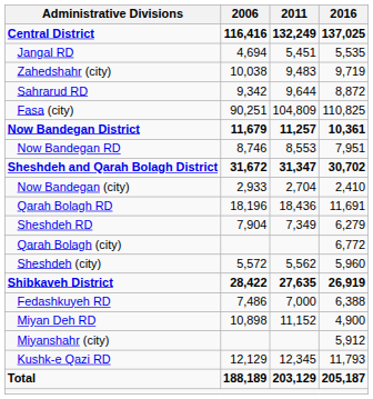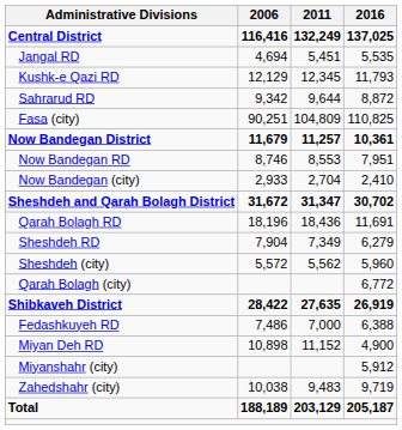 <table class="wikitable">
 <tr>
 <th>Administrative Divisions</th>
 <th>2006</th>
 <th>2011</th>
 <th>2016</th>
 </tr>
 <tr>
 <td><strong><a href='#'>Central District</a></strong></td>
 <td style="text-align: right;"><strong>116,416</strong></td>
 <td style="text-align: right;"><strong>132,249</strong></td>
 <td style="text-align: right;"><strong>137,025</strong></td>
 </tr>
 <tr>
 <td style="padding-left: 1em;"><a href='#'>Jangal RD</a></td>
 <td style="text-align: right;">4,694</td>
 <td style="text-align: right;">5,451</td>
 <td style="text-align: right;">5,535</td>
 </tr>
 <tr>
-<td style="padding-left: 1em;"><a href='#'>Zahedshahr</a> (city)</td>
-<td style="text-align: right;">10,038</td>
-<td style="text-align: right;">9,483</td>
-<td style="text-align: right;">9,719</td>
+<td style="padding-left: 1em;"><a href='#'>Kushk-e Qazi RD</a></td>
+<td style="text-align: right;">12,129</td>
+<td style="text-align: right;">12,345</td>
+<td style="text-align: right;">11,793</td>
 </tr>
 <tr>
 <td style="padding-left: 1em;"><a href='#'>Sahrarud RD</a></td>
 <td style="text-align: right;">9,342</td>
 <td style="text-align: right;">9,644</td>
 <td style="text-align: right;">8,872</td>
 </tr>
 <tr>
 <td style="padding-left: 1em;"><a href='#'>Fasa</a> (city)</td>
 <td style="text-align: right;">90,251</td>
 <td style="text-align: right;">104,809</td>
 <td style="text-align: right;">110,825</td>
 </tr>
 <tr>
 <td><strong><a href='#'>Now Bandegan District</a></strong></td>
 <td style="text-align: right;"><strong>11,679</strong></td>
 <td style="text-align: right;"><strong>11,257</strong></td>
 <td style="text-align: right;"><strong>10,361</strong></td>
 </tr>
 <tr>
 <td style="padding-left: 1em;"><a href='#'>Now Bandegan RD</a></td>
 <td style="text-align: right;">8,746</td>
 <td style="text-align: right;">8,553</td>
 <td style="text-align: right;">7,951</td>
 </tr>
 <tr>
+<td style="padding-left: 1em;"><a href='#'>Now Bandegan</a> (city)</td>
+<td style="text-align: right;">2,933</td>
+<td style="text-align: right;">2,704</td>
+<td style="text-align: right;">2,410</td>
+</tr>
+<tr>
 <td><strong><a href='#'>Sheshdeh and Qarah Bolagh District</a></strong></td>
 <td style="text-align: right;"><strong>31,672</strong></td>
 <td style="text-align: right;"><strong>31,347</strong></td>
 <td style="text-align: right;"><strong>30,702</strong></td>
-</tr>
-<tr>
-<td style="padding-left: 1em;"><a href='#'>Now Bandegan</a> (city)</td>
-<td style="text-align: right;">2,933</td>
-<td style="text-align: right;">2,704</td>
-<td style="text-align: right;">2,410</td>
 </tr>
 <tr>
 <td style="padding-left: 1em;"><a href='#'>Qarah Bolagh RD</a></td>
 <td style="text-align: right;">18,196</td>
 <td style="text-align: right;">18,436</td>
 <td style="text-align: right;">11,691</td>
 </tr>
 <tr>
 <td style="padding-left: 1em;"><a href='#'>Sheshdeh RD</a></td>
 <td style="text-align: right;">7,904</td>
 <td style="text-align: right;">7,349</td>
 <td style="text-align: right;">6,279</td>
 </tr>
 <tr>
+<td style="padding-left: 1em;"><a href='#'>Sheshdeh</a> (city)</td>
+<td style="text-align: right;">5,572</td>
+<td style="text-align: right;">5,562</td>
+<td style="text-align: right;">5,960</td>
+</tr>
+<tr>
 <td style="padding-left: 1em;"><a href='#'>Qarah Bolagh</a> (city)</td>
 <td style="text-align: right;"></td>
 <td style="text-align: right;"></td>
 <td style="text-align: right;">6,772</td>
-</tr>
-<tr>
-<td style="padding-left: 1em;"><a href='#'>Sheshdeh</a> (city)</td>
-<td style="text-align: right;">5,572</td>
-<td style="text-align: right;">5,562</td>
-<td style="text-align: right;">5,960</td>
 </tr>
 <tr>
 <td><strong><a href='#'>Shibkaveh District</a></strong></td>
 <td style="text-align: right;"><strong>28,422</strong></td>
 <td style="text-align: right;"><strong>27,635</strong></td>
 <td style="text-align: right;"><strong>26,919</strong></td>
 </tr>
 <tr>
 <td style="padding-left: 1em;"><a href='#'>Fedashkuyeh RD</a></td>
 <td style="text-align: right;">7,486</td>
 <td style="text-align: right;">7,000</td>
 <td style="text-align: right;">6,388</td>
 </tr>
 <tr>
 <td style="padding-left: 1em;"><a href='#'>Miyan Deh RD</a></td>
 <td style="text-align: right;">10,898</td>
 <td style="text-align: right;">11,152</td>
 <td style="text-align: right;">4,900</td>
 </tr>
 <tr>
 <td style="padding-left: 1em;"><a href='#'>Miyanshahr</a> (city)</td>
 <td style="text-align: right;"></td>
 <td style="text-align: right;"></td>
 <td style="text-align: right;">5,912</td>
 </tr>
 <tr>
-<td style="padding-left: 1em;"><a href='#'>Kushk-e Qazi RD</a></td>
-<td style="text-align: right;">12,129</td>
-<td style="text-align: right;">12,345</td>
-<td style="text-align: right;">11,793</td>
+<td style="padding-left: 1em;"><a href='#'>Zahedshahr</a> (city)</td>
+<td style="text-align: right;">10,038</td>
+<td style="text-align: right;">9,483</td>
+<td style="text-align: right;">9,719</td>
 </tr>
 <tr>
 <td><strong>Total</strong></td>
 <td style="text-align: right;"><strong>188,189</strong></td>
 <td style="text-align: right;"><strong>203,129</strong></td>
 <td style="text-align: right;"><strong>205,187</strong></td>
 </tr>
 <tr>
 <td colspan=4></td>
 </tr>
 </table>
